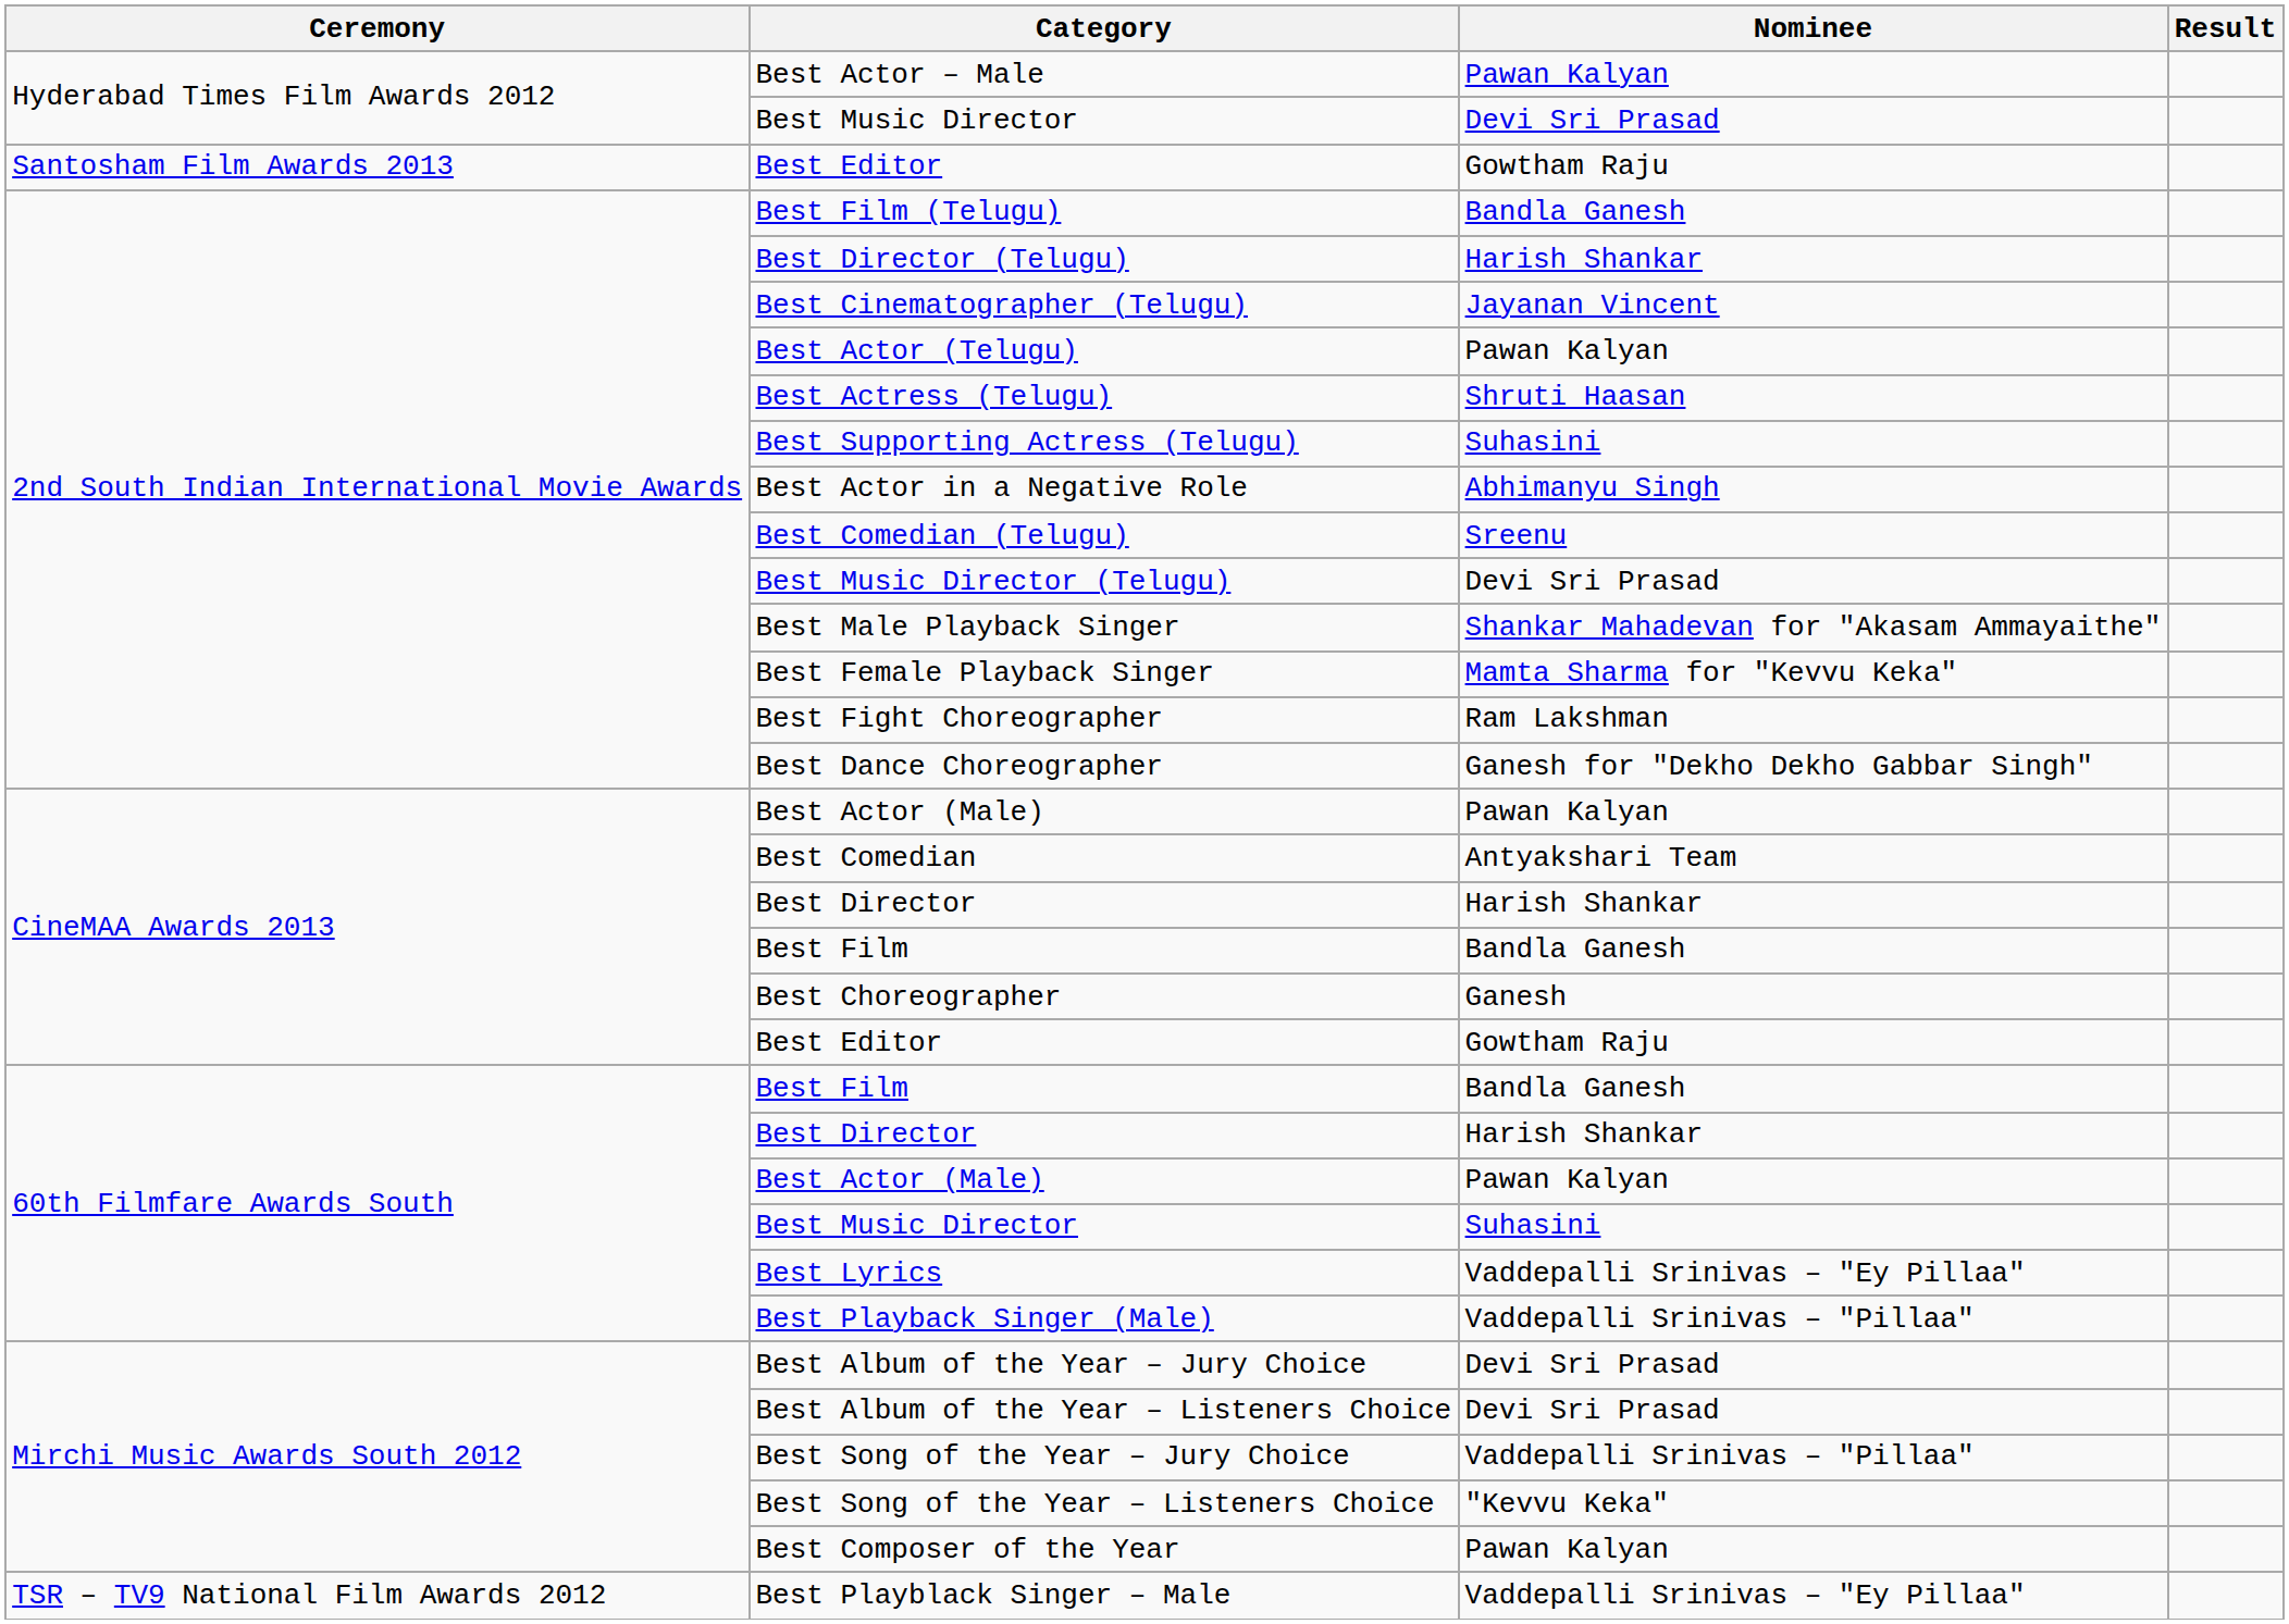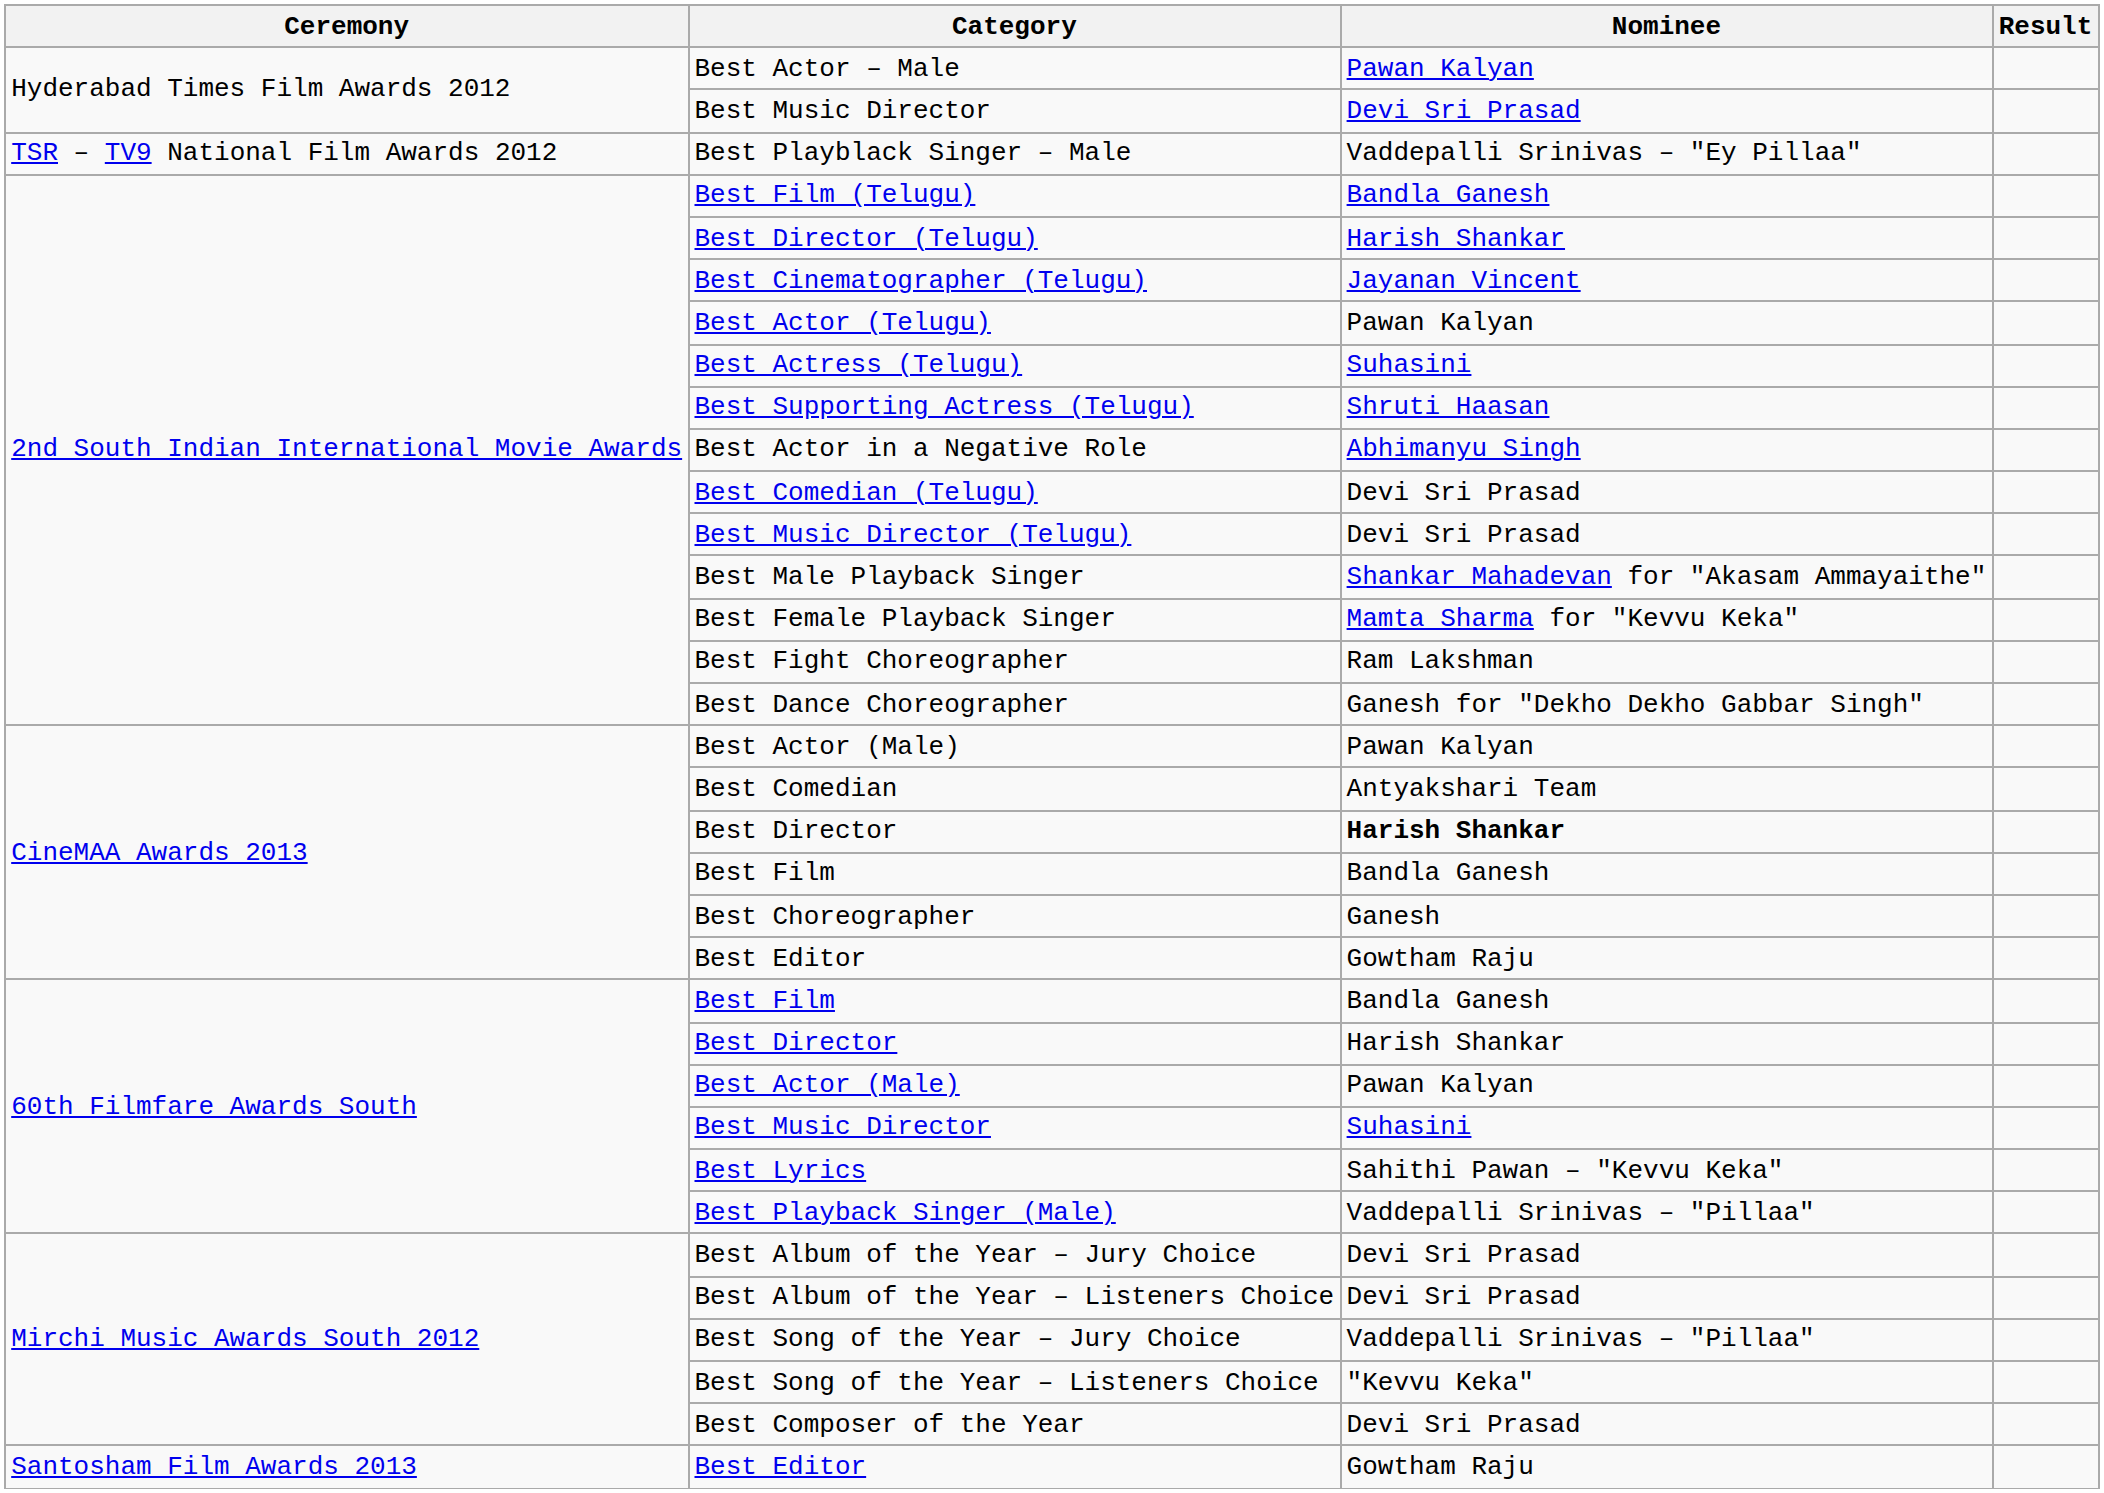 <table class="wikitable">
 <tr>
 <th>Ceremony</th>
 <th>Category</th>
 <th>Nominee</th>
 <th>Result</th>
 </tr>
 <tr>
 <td rowspan="2">Hyderabad Times Film Awards 2012</td>
 <td>Best Actor – Male</td>
 <td><a href='#'>Pawan Kalyan</a></td>
 <td></td>
 </tr>
 <tr>
 <td>Best Music Director</td>
 <td><a href='#'>Devi Sri Prasad</a></td>
 <td></td>
 </tr>
 <tr>
-<td><a href='#'>Santosham Film Awards 2013</a></td>
-<td><a href='#'>Best Editor</a></td>
-<td>Gowtham Raju</td>
+<td><a href='#'>TSR</a> – <a href='#'>TV9</a> National Film Awards 2012</td>
+<td>Best Playblack Singer – Male</td>
+<td>Vaddepalli Srinivas – "Ey Pillaa"</td>
 <td></td>
 </tr>
 <tr>
 <td rowspan="13"><a href='#'>2nd South Indian International Movie Awards</a></td>
 <td><a href='#'>Best Film (Telugu)</a></td>
 <td><a href='#'>Bandla Ganesh</a></td>
 <td></td>
 </tr>
 <tr>
 <td><a href='#'>Best Director (Telugu)</a></td>
 <td><a href='#'>Harish Shankar</a></td>
 <td></td>
 </tr>
 <tr>
 <td><a href='#'>Best Cinematographer (Telugu)</a></td>
 <td><a href='#'>Jayanan Vincent</a></td>
 <td></td>
 </tr>
 <tr>
 <td><a href='#'>Best Actor (Telugu)</a></td>
 <td>Pawan Kalyan</td>
 <td></td>
 </tr>
 <tr>
 <td><a href='#'>Best Actress (Telugu)</a></td>
-<td><a href='#'>Shruti Haasan</a></td>
+<td><a href='#'>Suhasini</a></td>
 <td></td>
 </tr>
 <tr>
 <td><a href='#'>Best Supporting Actress (Telugu)</a></td>
-<td><a href='#'>Suhasini</a></td>
+<td><a href='#'>Shruti Haasan</a></td>
 <td></td>
 </tr>
 <tr>
 <td>Best Actor in a Negative Role</td>
 <td><a href='#'>Abhimanyu Singh</a></td>
 <td></td>
 </tr>
 <tr>
 <td><a href='#'>Best Comedian (Telugu)</a></td>
-<td><a href='#'>Sreenu</a></td>
+<td>Devi Sri Prasad</td>
 <td></td>
 </tr>
 <tr>
 <td><a href='#'>Best Music Director (Telugu)</a></td>
 <td>Devi Sri Prasad</td>
 <td></td>
 </tr>
 <tr>
 <td>Best Male Playback Singer</td>
 <td><a href='#'>Shankar Mahadevan</a> for "Akasam Ammayaithe"</td>
 <td></td>
 </tr>
 <tr>
 <td>Best Female Playback Singer</td>
 <td><a href='#'>Mamta Sharma</a> for "Kevvu Keka"</td>
 <td></td>
 </tr>
 <tr>
 <td>Best Fight Choreographer</td>
 <td>Ram Lakshman</td>
 <td></td>
 </tr>
 <tr>
 <td>Best Dance Choreographer</td>
 <td>Ganesh for "Dekho Dekho Gabbar Singh"</td>
 <td></td>
 </tr>
 <tr>
 <td rowspan="6"><a href='#'>CineMAA Awards 2013</a></td>
 <td>Best Actor (Male)</td>
 <td>Pawan Kalyan</td>
 <td></td>
 </tr>
 <tr>
 <td>Best Comedian</td>
 <td>Antyakshari Team</td>
 <td></td>
 </tr>
 <tr>
 <td>Best Director</td>
-<td>Harish Shankar</td>
+<td><strong>Harish Shankar</strong></td>
 <td></td>
 </tr>
 <tr>
 <td>Best Film</td>
 <td>Bandla Ganesh</td>
 <td></td>
 </tr>
 <tr>
 <td>Best Choreographer</td>
 <td>Ganesh</td>
 <td></td>
 </tr>
 <tr>
 <td>Best Editor</td>
 <td>Gowtham Raju</td>
 <td></td>
 </tr>
 <tr>
 <td rowspan="6"><a href='#'>60th Filmfare Awards South</a></td>
 <td><a href='#'>Best Film</a></td>
 <td>Bandla Ganesh</td>
 <td></td>
 </tr>
 <tr>
 <td><a href='#'>Best Director</a></td>
 <td>Harish Shankar</td>
 <td></td>
 </tr>
 <tr>
 <td><a href='#'>Best Actor (Male)</a></td>
 <td>Pawan Kalyan</td>
 <td></td>
 </tr>
 <tr>
 <td><a href='#'>Best Music Director</a></td>
 <td><a href='#'>Suhasini</a></td>
 <td></td>
 </tr>
 <tr>
 <td><a href='#'>Best Lyrics</a></td>
-<td>Vaddepalli Srinivas – "Ey Pillaa"</td>
+<td>Sahithi Pawan – "Kevvu Keka"</td>
 <td></td>
 </tr>
 <tr>
 <td><a href='#'>Best Playback Singer (Male)</a></td>
 <td>Vaddepalli Srinivas – "Pillaa"</td>
 <td></td>
 </tr>
 <tr>
 <td rowspan="5"><a href='#'>Mirchi Music Awards South 2012</a></td>
 <td>Best Album of the Year – Jury Choice</td>
 <td>Devi Sri Prasad</td>
 <td></td>
 </tr>
 <tr>
 <td>Best Album of the Year – Listeners Choice</td>
 <td>Devi Sri Prasad</td>
 <td></td>
 </tr>
 <tr>
 <td>Best Song of the Year – Jury Choice</td>
 <td>Vaddepalli Srinivas – "Pillaa"</td>
 <td></td>
 </tr>
 <tr>
 <td>Best Song of the Year – Listeners Choice</td>
 <td>"Kevvu Keka"</td>
 <td></td>
 </tr>
 <tr>
 <td>Best Composer of the Year</td>
-<td>Pawan Kalyan</td>
+<td>Devi Sri Prasad</td>
 <td></td>
 </tr>
 <tr>
-<td><a href='#'>TSR</a> – <a href='#'>TV9</a> National Film Awards 2012</td>
-<td>Best Playblack Singer – Male</td>
-<td>Vaddepalli Srinivas – "Ey Pillaa"</td>
+<td><a href='#'>Santosham Film Awards 2013</a></td>
+<td><a href='#'>Best Editor</a></td>
+<td>Gowtham Raju</td>
 <td></td>
 </tr>
 </table>
